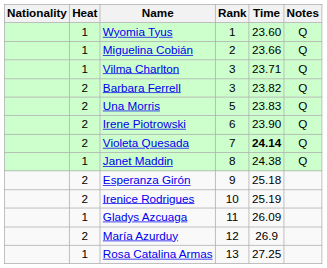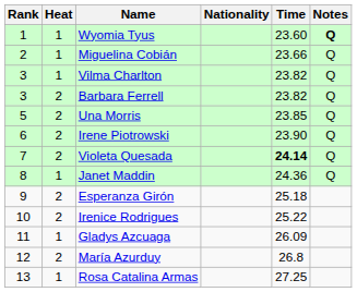 <table class="wikitable sortable" style="text-align:center">
 <tr>
-<th>Nationality</th>
+<th>Rank</th>
 <th>Heat</th>
 <th>Name</th>
-<th>Rank</th>
+<th>Nationality</th>
 <th>Time</th>
 <th>Notes</th>
 </tr>
 <tr bgcolor=ccffcc>
-<td align=left></td>
+<td>1</td>
 <td>1</td>
 <td align=left><a href='#'>Wyomia Tyus</a></td>
-<td>1</td>
+<td align=left></td>
 <td>23.60</td>
-<td>Q</td>
+<td><strong>Q</strong></td>
 </tr>
 <tr bgcolor=ccffcc>
-<td align=left></td>
+<td>2</td>
 <td>1</td>
 <td align=left><a href='#'>Miguelina Cobián</a></td>
-<td>2</td>
+<td align=left></td>
 <td>23.66</td>
 <td>Q</td>
 </tr>
 <tr bgcolor=ccffcc>
-<td align=left></td>
+<td>3</td>
 <td>1</td>
 <td align=left><a href='#'>Vilma Charlton</a></td>
-<td>3</td>
-<td>23.71</td>
-<td>Q</td>
-</tr>
-<tr bgcolor=ccffcc>
 <td align=left></td>
-<td>2</td>
-<td align=left><a href='#'>Barbara Ferrell</a></td>
-<td>3</td>
 <td>23.82</td>
 <td>Q</td>
 </tr>
 <tr bgcolor=ccffcc>
+<td>3</td>
+<td>2</td>
+<td align=left><a href='#'>Barbara Ferrell</a></td>
 <td align=left></td>
-<td>2</td>
-<td align=left><a href='#'>Una Morris</a></td>
-<td>5</td>
-<td>23.83</td>
+<td>23.82</td>
 <td>Q</td>
 </tr>
 <tr bgcolor=ccffcc>
+<td>5</td>
+<td>2</td>
+<td align=left><a href='#'>Una Morris</a></td>
 <td align=left></td>
+<td>23.85</td>
+<td>Q</td>
+</tr>
+<tr bgcolor=ccffcc>
+<td>6</td>
 <td>2</td>
 <td align=left><a href='#'>Irene Piotrowski</a></td>
-<td>6</td>
+<td align=left></td>
 <td>23.90</td>
 <td>Q</td>
 </tr>
 <tr bgcolor=ccffcc>
-<td align=left></td>
+<td>7</td>
 <td>2</td>
 <td align=left><a href='#'>Violeta Quesada</a></td>
-<td>7</td>
+<td align=left></td>
 <td><strong>24.14</strong></td>
 <td>Q</td>
 </tr>
 <tr bgcolor=ccffcc>
-<td align=left></td>
+<td>8</td>
 <td>1</td>
 <td align=left><a href='#'>Janet Maddin</a></td>
-<td>8</td>
-<td>24.38</td>
+<td align=left></td>
+<td>24.36</td>
 <td>Q</td>
 </tr>
 <tr>
-<td align=left></td>
+<td>9</td>
 <td>2</td>
 <td align=left><a href='#'>Esperanza Girón</a></td>
-<td>9</td>
+<td align=left></td>
 <td>25.18</td>
 <td></td>
 </tr>
 <tr>
-<td align=left></td>
+<td>10</td>
 <td>2</td>
 <td align=left><a href='#'>Irenice Rodrigues</a></td>
-<td>10</td>
-<td>25.19</td>
+<td align=left></td>
+<td>25.22</td>
 <td></td>
 </tr>
 <tr>
-<td align=left></td>
+<td>11</td>
 <td>1</td>
 <td align=left><a href='#'>Gladys Azcuaga</a></td>
-<td>11</td>
+<td align=left></td>
 <td>26.09</td>
 <td></td>
 </tr>
 <tr>
-<td align=left></td>
+<td>12</td>
 <td>2</td>
 <td align=left><a href='#'>María Azurduy</a></td>
-<td>12</td>
-<td>26.9</td>
+<td align=left></td>
+<td>26.8</td>
 <td></td>
 </tr>
 <tr>
-<td align=left></td>
+<td>13</td>
 <td>1</td>
 <td align=left><a href='#'>Rosa Catalina Armas</a></td>
-<td>13</td>
+<td align=left></td>
 <td>27.25</td>
 <td></td>
 </tr>
 </table>
